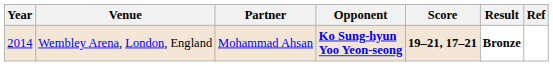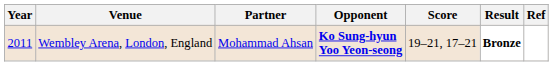 <table class="sortable wikitable" style="font-size: 90%">
 <tr>
 <th>Year</th>
 <th>Venue</th>
 <th>Partner</th>
 <th>Opponent</th>
 <th>Score</th>
 <th>Result</th>
 <th>Ref</th>
 </tr>
 <tr style="background:#F3E6D7">
-<td align="center"><a href='#'>2014</a></td>
+<td align="center"><a href='#'>2011</a></td>
 <td align="left"><a href='#'>Wembley Arena</a>, <a href='#'>London</a>, England</td>
 <td align="left"> <a href='#'>Mohammad Ahsan</a></td>
 <td align="left"><strong> <a href='#'>Ko Sung-hyun</a><br> <a href='#'>Yoo Yeon-seong</a></strong></td>
-<td align="left"><strong>19–21, 17–21</strong></td>
+<td align="left">19–21, 17–21</td>
 <td style="text-align:left; background:white"> <strong>Bronze</strong></td>
 <td style="text-align:center; background:white"></td>
 </tr>
 </table>
